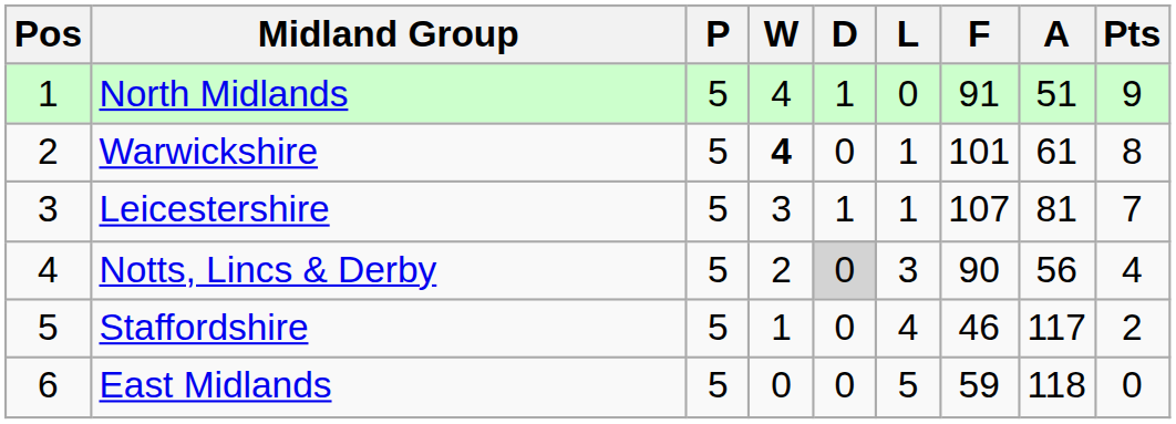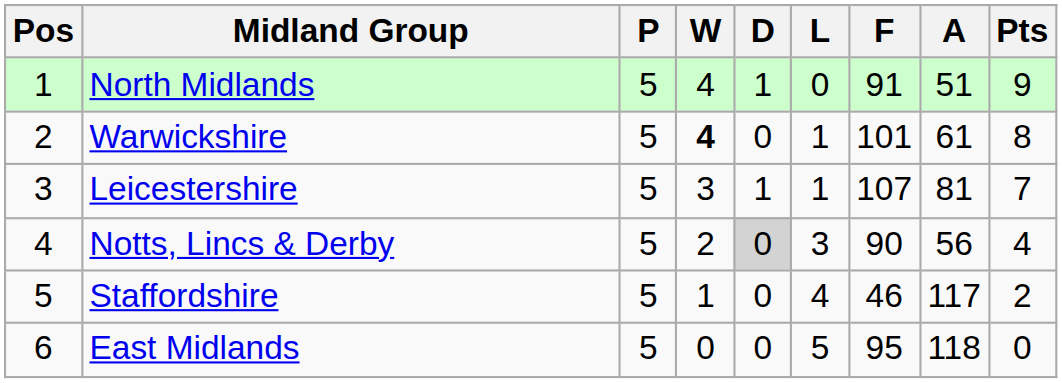 <table class="wikitable" style="font-size: 100%">
 <tr>
 <th width=20>Pos</th>
 <th width=250>Midland Group</th>
 <th width=20>P</th>
 <th width=20>W</th>
 <th width=20>D</th>
 <th width=20>L</th>
 <th width=20>F</th>
 <th width=20>A</th>
 <th width=20>Pts</th>
 </tr>
 <tr align=center style="background: #CCFFCC;">
 <td>1</td>
 <td align="left"><a href='#'>North Midlands</a></td>
 <td>5</td>
 <td>4</td>
 <td>1</td>
 <td>0</td>
 <td>91</td>
 <td>51</td>
 <td>9</td>
 </tr>
 <tr align=center>
 <td>2</td>
 <td align="left"><a href='#'>Warwickshire</a></td>
 <td>5</td>
 <td><strong>4</strong></td>
 <td>0</td>
 <td>1</td>
 <td>101</td>
 <td>61</td>
 <td>8</td>
 </tr>
 <tr align=center>
 <td>3</td>
 <td align="left"><a href='#'>Leicestershire</a></td>
 <td>5</td>
 <td>3</td>
 <td>1</td>
 <td>1</td>
 <td>107</td>
 <td>81</td>
 <td>7</td>
 </tr>
 <tr align=center>
 <td>4</td>
 <td align="left"><a href='#'>Notts, Lincs & Derby</a></td>
 <td>5</td>
 <td>2</td>
 <td style="background: lightgrey;">0</td>
 <td>3</td>
 <td>90</td>
 <td>56</td>
 <td>4</td>
 </tr>
 <tr align=center>
 <td>5</td>
 <td align="left"><a href='#'>Staffordshire</a></td>
 <td>5</td>
 <td>1</td>
 <td>0</td>
 <td>4</td>
 <td>46</td>
 <td>117</td>
 <td>2</td>
 </tr>
 <tr align=center>
 <td>6</td>
 <td align="left"><a href='#'>East Midlands</a></td>
 <td>5</td>
 <td>0</td>
 <td>0</td>
 <td>5</td>
-<td>59</td>
+<td>95</td>
 <td>118</td>
 <td>0</td>
 </tr>
 </table>
